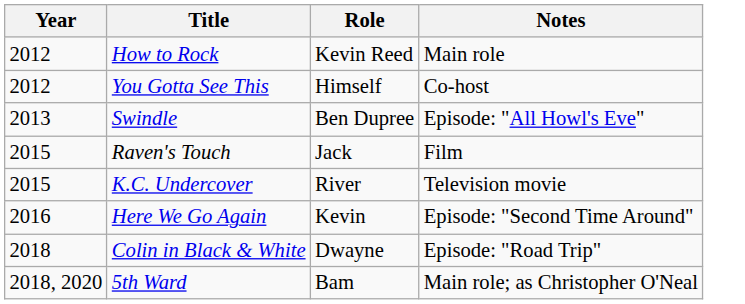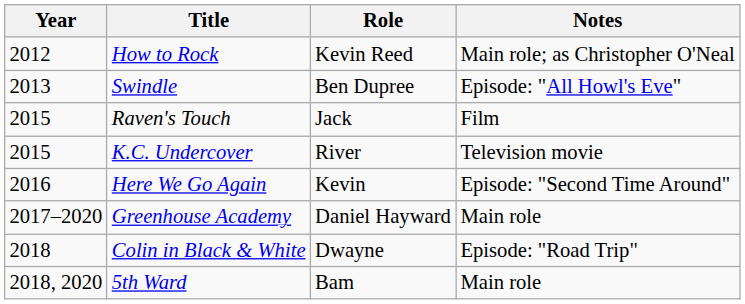 <table class="wikitable sortable">
 <tr>
 <th>Year</th>
 <th>Title</th>
 <th>Role</th>
 <th class="unsortable">Notes</th>
 </tr>
 <tr>
 <td>2012</td>
 <td><em><a href='#'>How to Rock</a></em></td>
 <td>Kevin Reed</td>
-<td>Main role</td>
-</tr>
-<tr>
-<td>2012</td>
-<td><em><a href='#'>You Gotta See This</a></em></td>
-<td>Himself</td>
-<td>Co-host</td>
+<td>Main role; as Christopher O'Neal</td>
 </tr>
 <tr>
 <td>2013</td>
 <td><em><a href='#'>Swindle</a></em></td>
 <td>Ben Dupree</td>
 <td>Episode: "<a href='#'>All Howl's Eve</a>"</td>
 </tr>
 <tr>
 <td>2015</td>
 <td><em>Raven's Touch</em></td>
 <td>Jack</td>
 <td>Film</td>
 </tr>
 <tr>
 <td>2015</td>
 <td><em><a href='#'>K.C. Undercover</a></em></td>
 <td>River</td>
 <td>Television movie</td>
 </tr>
 <tr>
 <td>2016</td>
 <td><em><a href='#'>Here We Go Again</a></em></td>
 <td>Kevin</td>
 <td>Episode: "Second Time Around"</td>
 </tr>
 <tr>
+<td>2017–2020</td>
+<td><em><a href='#'>Greenhouse Academy</a></em></td>
+<td>Daniel Hayward</td>
+<td>Main role</td>
+</tr>
+<tr>
 <td>2018</td>
 <td><em><a href='#'>Colin in Black & White</a></em></td>
 <td>Dwayne</td>
 <td>Episode: "Road Trip"</td>
 </tr>
 <tr>
 <td>2018, 2020</td>
 <td><em><a href='#'>5th Ward</a></em></td>
 <td>Bam</td>
-<td>Main role; as Christopher O'Neal</td>
+<td>Main role</td>
 </tr>
 </table>
